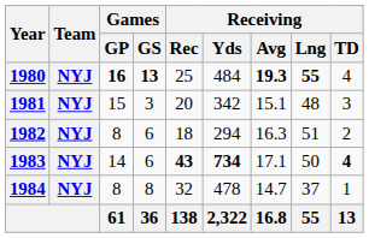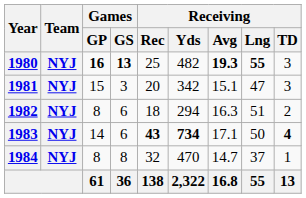 <table class="wikitable" style="text-align:center">
 <tr>
 <th rowspan="2">Year</th>
 <th rowspan="2">Team</th>
 <th colspan="2">Games</th>
 <th colspan="5">Receiving</th>
 </tr>
 <tr>
 <th>GP</th>
 <th>GS</th>
 <th>Rec</th>
 <th>Yds</th>
 <th>Avg</th>
 <th>Lng</th>
 <th>TD</th>
 </tr>
 <tr>
 <th><a href='#'>1980</a></th>
 <th><a href='#'>NYJ</a></th>
 <td><strong>16</strong></td>
 <td><strong>13</strong></td>
 <td>25</td>
-<td>484</td>
+<td>482</td>
 <td><strong>19.3</strong></td>
 <td><strong>55</strong></td>
-<td>4</td>
+<td>3</td>
 </tr>
 <tr>
 <th><a href='#'>1981</a></th>
 <th><a href='#'>NYJ</a></th>
 <td>15</td>
 <td>3</td>
 <td>20</td>
 <td>342</td>
 <td>15.1</td>
-<td>48</td>
+<td>47</td>
 <td>3</td>
 </tr>
 <tr>
 <th><a href='#'>1982</a></th>
 <th><a href='#'>NYJ</a></th>
 <td>8</td>
 <td>6</td>
 <td>18</td>
 <td>294</td>
 <td>16.3</td>
 <td>51</td>
 <td>2</td>
 </tr>
 <tr>
 <th><a href='#'>1983</a></th>
 <th><a href='#'>NYJ</a></th>
 <td>14</td>
 <td>6</td>
 <td><strong>43</strong></td>
 <td><strong>734</strong></td>
 <td>17.1</td>
 <td>50</td>
 <td><strong>4</strong></td>
 </tr>
 <tr>
 <th><a href='#'>1984</a></th>
 <th><a href='#'>NYJ</a></th>
 <td>8</td>
 <td>8</td>
 <td>32</td>
-<td>478</td>
+<td>470</td>
 <td>14.7</td>
 <td>37</td>
 <td>1</td>
 </tr>
 <tr>
 <th colspan="2"></th>
 <th>61</th>
 <th>36</th>
 <th>138</th>
 <th>2,322</th>
 <th>16.8</th>
 <th>55</th>
 <th>13</th>
 </tr>
 </table>
